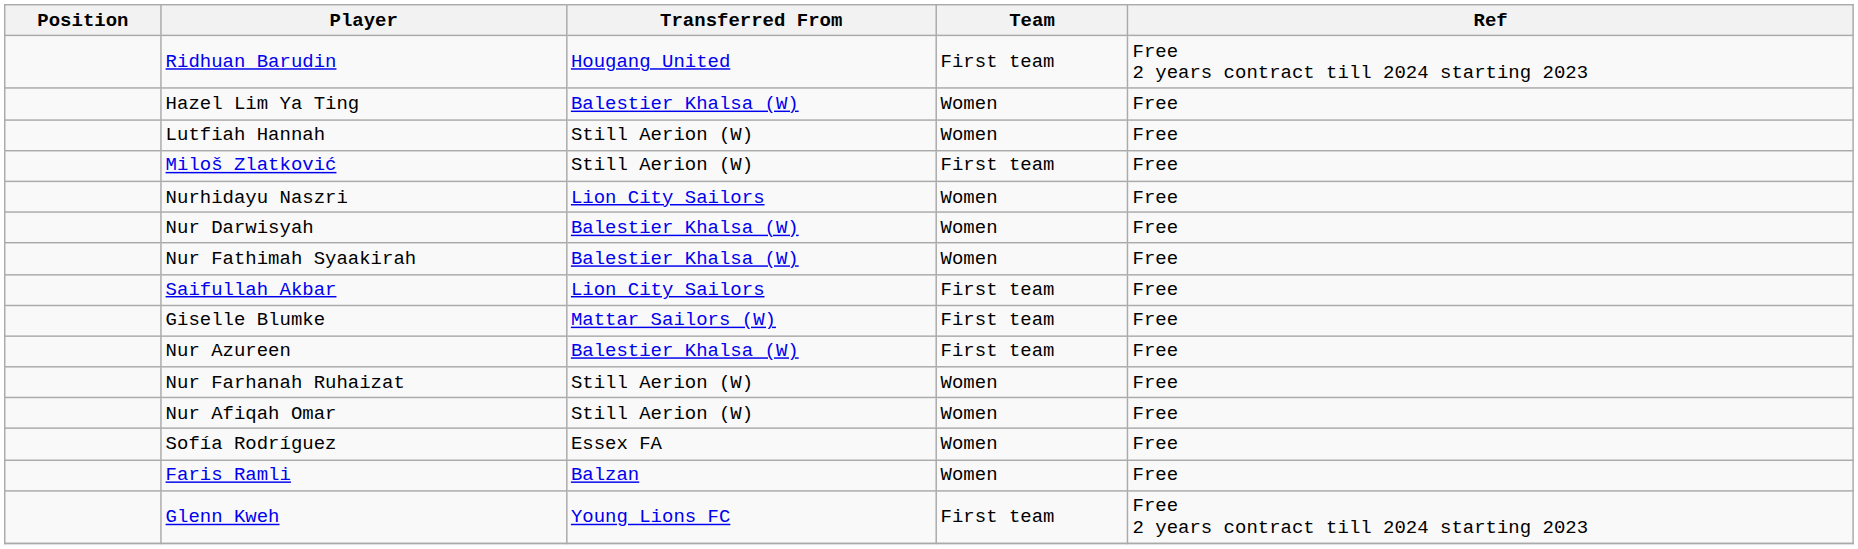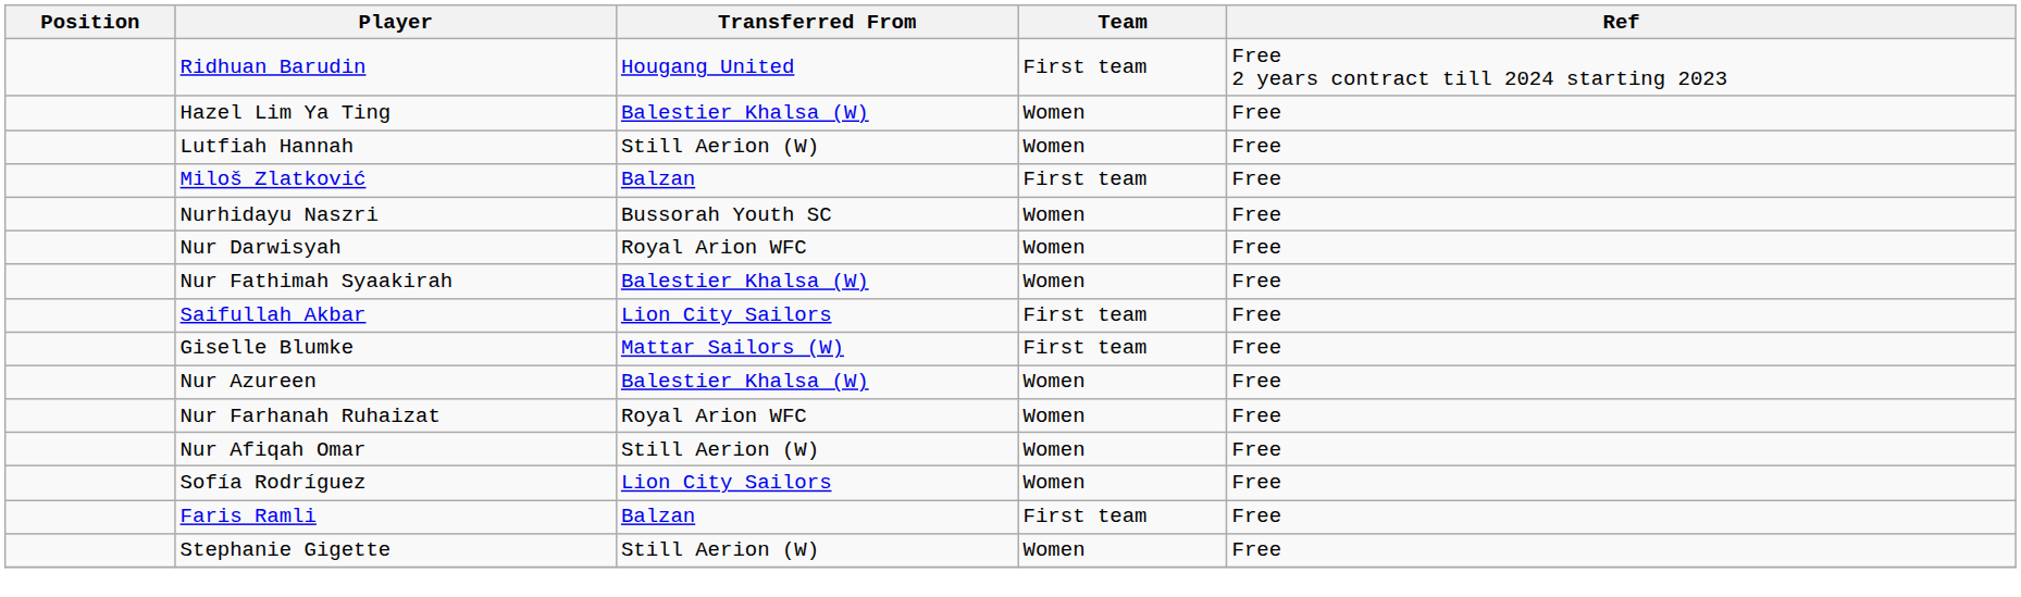 <table class="wikitable sortable" style="width:80%; text-align:center; font-size:100%; text-align:left;">
 <tr>
 <th><strong>Position</strong></th>
 <th><strong>Player</strong></th>
 <th><strong>Transferred From</strong></th>
 <th><strong>Team</strong></th>
 <th><strong>Ref</strong></th>
 </tr>
 <tr>
 <td></td>
 <td> <a href='#'>Ridhuan Barudin</a></td>
 <td> <a href='#'>Hougang United</a></td>
 <td>First team</td>
 <td>Free <br> 2 years contract till 2024 starting 2023 <br>  </td>
 </tr>
 <tr>
 <td></td>
 <td> Hazel Lim Ya Ting</td>
 <td> <a href='#'>Balestier Khalsa (W)</a></td>
 <td>Women</td>
 <td>Free</td>
 </tr>
 <tr>
 <td></td>
 <td> Lutfiah Hannah</td>
 <td> Still Aerion (W)</td>
 <td>Women</td>
 <td>Free</td>
 </tr>
 <tr>
 <td></td>
 <td> <a href='#'>Miloš Zlatković</a></td>
-<td> Still Aerion (W)</td>
+<td> <a href='#'>Balzan</a></td>
 <td>First team</td>
 <td>Free </td>
 </tr>
 <tr>
 <td></td>
 <td> Nurhidayu Naszri</td>
-<td> <a href='#'>Lion City Sailors</a></td>
+<td> Bussorah Youth SC</td>
 <td>Women</td>
 <td>Free</td>
 </tr>
 <tr>
 <td></td>
 <td> Nur Darwisyah</td>
-<td> <a href='#'>Balestier Khalsa (W)</a></td>
+<td> Royal Arion WFC</td>
 <td>Women</td>
 <td>Free</td>
 </tr>
 <tr>
 <td></td>
 <td> Nur Fathimah Syaakirah</td>
 <td> <a href='#'>Balestier Khalsa (W)</a></td>
 <td>Women</td>
 <td>Free</td>
 </tr>
 <tr>
 <td></td>
 <td> <a href='#'>Saifullah Akbar</a></td>
 <td> <a href='#'>Lion City Sailors</a></td>
 <td>First team</td>
 <td>Free </td>
 </tr>
 <tr>
 <td></td>
 <td> Giselle Blumke</td>
 <td> <a href='#'>Mattar Sailors (W)</a></td>
 <td>First team</td>
 <td>Free</td>
 </tr>
 <tr>
 <td></td>
 <td> Nur Azureen</td>
 <td> <a href='#'>Balestier Khalsa (W)</a></td>
-<td>First team</td>
+<td>Women</td>
 <td>Free</td>
 </tr>
 <tr>
 <td></td>
 <td> Nur Farhanah Ruhaizat</td>
-<td> Still Aerion (W)</td>
+<td> Royal Arion WFC</td>
 <td>Women</td>
 <td>Free</td>
 </tr>
 <tr>
 <td></td>
 <td> Nur Afiqah Omar</td>
 <td> Still Aerion (W)</td>
 <td>Women</td>
 <td>Free</td>
 </tr>
 <tr>
 <td></td>
 <td> Sofía Rodríguez</td>
-<td> Essex FA</td>
+<td> <a href='#'>Lion City Sailors</a></td>
 <td>Women</td>
 <td>Free</td>
 </tr>
 <tr>
 <td></td>
 <td> <a href='#'>Faris Ramli</a></td>
 <td> <a href='#'>Balzan</a></td>
-<td>Women</td>
+<td>First team</td>
 <td>Free </td>
 </tr>
 <tr>
 <td></td>
-<td> <a href='#'>Glenn Kweh</a></td>
-<td> <a href='#'>Young Lions FC</a></td>
-<td>First team</td>
-<td>Free <br> 2 years contract till 2024 starting 2023 <br>  </td>
+<td> Stephanie Gigette</td>
+<td> Still Aerion (W)</td>
+<td>Women</td>
+<td>Free</td>
 </tr>
 <tr>
 </tr>
 </table>
